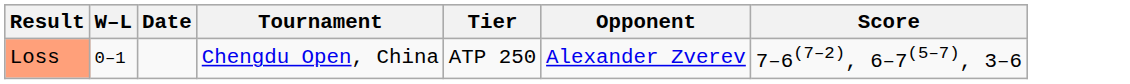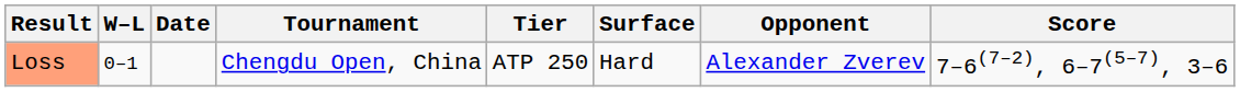 <table class="wikitable">
 <tr>
 <th>Result</th>
 <th class=unsortable>W–L</th>
 <th>Date</th>
 <th>Tournament</th>
 <th>Tier</th>
+<th>Surface</th>
 <th>Opponent</th>
 <th class=unsortable>Score</th>
 </tr>
 <tr>
 <td bgcolor=ffa07a>Loss</td>
 <td><small>0–1</small></td>
 <td><a href='#'></a></td>
 <td><a href='#'>Chengdu Open</a>, China</td>
 <td>ATP 250</td>
+<td>Hard</td>
 <td> <a href='#'>Alexander Zverev</a></td>
 <td>7–6<sup>(7–2)</sup>, 6–7<sup>(5–7)</sup>, 3–6</td>
 </tr>
 </table>
